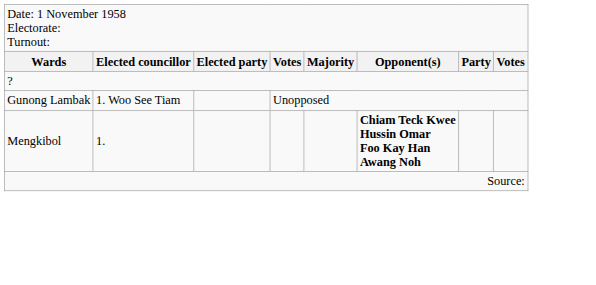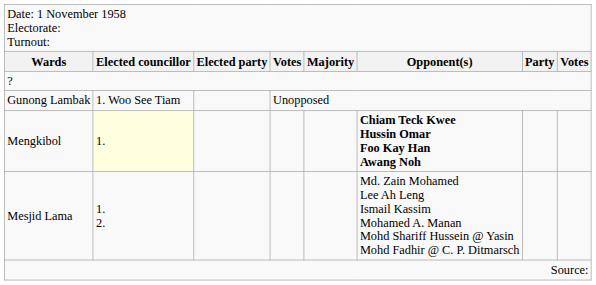 <table class=wikitable>
 <tr>
 <td colspan=8>Date: 1 November 1958<br>Electorate: <br>Turnout:</td>
 </tr>
 <tr>
 <th>Wards</th>
 <th>Elected councillor</th>
 <th>Elected party</th>
 <th>Votes</th>
 <th>Majority</th>
 <th>Opponent(s)</th>
 <th>Party</th>
 <th>Votes</th>
 </tr>
 <tr>
 <td colspan=8>? </td>
 </tr>
 <tr>
 <td>Gunong Lambak</td>
 <td>1. Woo See Tiam</td>
 <td></td>
 <td colspan=5>Unopposed</td>
 </tr>
 <tr>
 <td>Mengkibol</td>
-<td>1.</td>
+<td style="background: lightyellow;">1.</td>
 <td></td>
 <td></td>
 <td></td>
 <td><strong>Chiam Teck Kwee<br>Hussin Omar<br>Foo Kay Han<br>Awang Noh</strong></td>
 <td></td>
 <td></td>
 </tr>
 <tr>
+<td>Mesjid Lama</td>
+<td>1.<br>2.</td>
+<td></td>
+<td></td>
+<td></td>
+<td>Md. Zain Mohamed<br>Lee Ah Leng<br>Ismail Kassim<br>Mohamed A. Manan<br>Mohd Shariff Hussein @ Yasin<br>Mohd Fadhir @ C. P. Ditmarsch</td>
+<td></td>
+<td></td>
+</tr>
+<tr>
 <td colspan="8" style="text-align:right;">Source: </td>
 </tr>
 </table>
